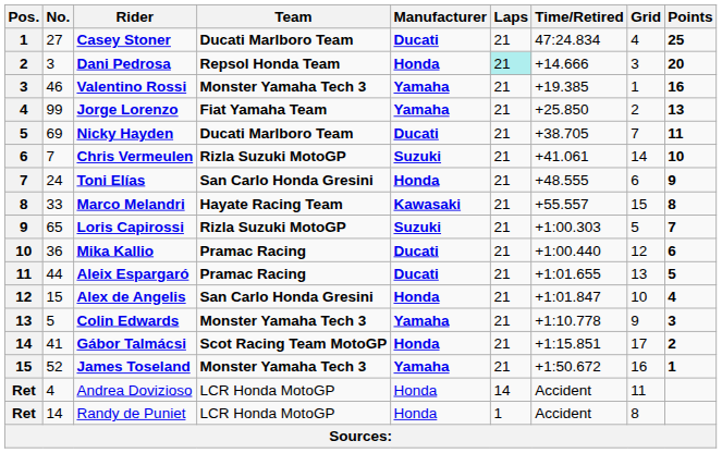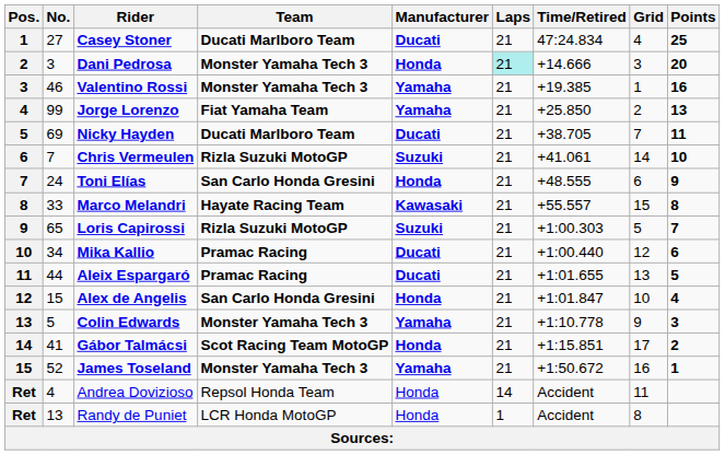 <table class="wikitable" style="font-size: 95%;">
 <tr>
 <th>Pos.</th>
 <th>No.</th>
 <th>Rider</th>
 <th>Team</th>
 <th>Manufacturer</th>
 <th>Laps</th>
 <th>Time/Retired</th>
 <th>Grid</th>
 <th>Points</th>
 </tr>
 <tr>
 <th>1</th>
 <td>27</td>
 <td> <strong><a href='#'>Casey Stoner</a></strong></td>
 <td><strong>Ducati Marlboro Team</strong></td>
 <td><strong><a href='#'>Ducati</a></strong></td>
 <td>21</td>
 <td>47:24.834</td>
 <td>4</td>
 <td><strong>25</strong></td>
 </tr>
 <tr>
 <th>2</th>
 <td>3</td>
 <td> <strong><a href='#'>Dani Pedrosa</a></strong></td>
-<td><strong>Repsol Honda Team</strong></td>
+<td><strong>Monster Yamaha Tech 3</strong></td>
 <td><strong><a href='#'>Honda</a></strong></td>
 <td style="background: paleturquoise;">21</td>
 <td>+14.666</td>
 <td>3</td>
 <td><strong>20</strong></td>
 </tr>
 <tr>
 <th>3</th>
 <td>46</td>
 <td> <strong><a href='#'>Valentino Rossi</a></strong></td>
 <td><strong>Monster Yamaha Tech 3</strong></td>
 <td><strong><a href='#'>Yamaha</a></strong></td>
 <td>21</td>
 <td>+19.385</td>
 <td>1</td>
 <td><strong>16</strong></td>
 </tr>
 <tr>
 <th>4</th>
 <td>99</td>
 <td> <strong><a href='#'>Jorge Lorenzo</a></strong></td>
 <td><strong>Fiat Yamaha Team</strong></td>
 <td><strong><a href='#'>Yamaha</a></strong></td>
 <td>21</td>
 <td>+25.850</td>
 <td>2</td>
 <td><strong>13</strong></td>
 </tr>
 <tr>
 <th>5</th>
 <td>69</td>
 <td> <strong><a href='#'>Nicky Hayden</a></strong></td>
 <td><strong>Ducati Marlboro Team</strong></td>
 <td><strong><a href='#'>Ducati</a></strong></td>
 <td>21</td>
 <td>+38.705</td>
 <td>7</td>
 <td><strong>11</strong></td>
 </tr>
 <tr>
 <th>6</th>
 <td>7</td>
 <td> <strong><a href='#'>Chris Vermeulen</a></strong></td>
 <td><strong>Rizla Suzuki MotoGP</strong></td>
 <td><strong><a href='#'>Suzuki</a></strong></td>
 <td>21</td>
 <td>+41.061</td>
 <td>14</td>
 <td><strong>10</strong></td>
 </tr>
 <tr>
 <th>7</th>
 <td>24</td>
 <td> <strong><a href='#'>Toni Elías</a></strong></td>
 <td><strong>San Carlo Honda Gresini</strong></td>
 <td><strong><a href='#'>Honda</a></strong></td>
 <td>21</td>
 <td>+48.555</td>
 <td>6</td>
 <td><strong>9</strong></td>
 </tr>
 <tr>
 <th>8</th>
 <td>33</td>
 <td> <strong><a href='#'>Marco Melandri</a></strong></td>
 <td><strong>Hayate Racing Team</strong></td>
 <td><strong><a href='#'>Kawasaki</a></strong></td>
 <td>21</td>
 <td>+55.557</td>
 <td>15</td>
 <td><strong>8</strong></td>
 </tr>
 <tr>
 <th>9</th>
 <td>65</td>
 <td> <strong><a href='#'>Loris Capirossi</a></strong></td>
 <td><strong>Rizla Suzuki MotoGP</strong></td>
 <td><strong><a href='#'>Suzuki</a></strong></td>
 <td>21</td>
 <td>+1:00.303</td>
 <td>5</td>
 <td><strong>7</strong></td>
 </tr>
 <tr>
 <th>10</th>
-<td>36</td>
+<td>34</td>
 <td> <strong><a href='#'>Mika Kallio</a></strong></td>
 <td><strong>Pramac Racing</strong></td>
 <td><strong><a href='#'>Ducati</a></strong></td>
 <td>21</td>
 <td>+1:00.440</td>
 <td>12</td>
 <td><strong>6</strong></td>
 </tr>
 <tr>
 <th>11</th>
 <td>44</td>
 <td> <strong><a href='#'>Aleix Espargaró</a></strong></td>
 <td><strong>Pramac Racing</strong></td>
 <td><strong><a href='#'>Ducati</a></strong></td>
 <td>21</td>
 <td>+1:01.655</td>
 <td>13</td>
 <td><strong>5</strong></td>
 </tr>
 <tr>
 <th>12</th>
 <td>15</td>
 <td> <strong><a href='#'>Alex de Angelis</a></strong></td>
 <td><strong>San Carlo Honda Gresini</strong></td>
 <td><strong><a href='#'>Honda</a></strong></td>
 <td>21</td>
 <td>+1:01.847</td>
 <td>10</td>
 <td><strong>4</strong></td>
 </tr>
 <tr>
 <th>13</th>
 <td>5</td>
 <td> <strong><a href='#'>Colin Edwards</a></strong></td>
 <td><strong>Monster Yamaha Tech 3</strong></td>
 <td><strong><a href='#'>Yamaha</a></strong></td>
 <td>21</td>
 <td>+1:10.778</td>
 <td>9</td>
 <td><strong>3</strong></td>
 </tr>
 <tr>
 <th>14</th>
 <td>41</td>
 <td> <strong><a href='#'>Gábor Talmácsi</a></strong></td>
 <td><strong>Scot Racing Team MotoGP</strong></td>
 <td><strong><a href='#'>Honda</a></strong></td>
 <td>21</td>
 <td>+1:15.851</td>
 <td>17</td>
 <td><strong>2</strong></td>
 </tr>
 <tr>
 <th>15</th>
 <td>52</td>
 <td> <strong><a href='#'>James Toseland</a></strong></td>
 <td><strong>Monster Yamaha Tech 3</strong></td>
 <td><strong><a href='#'>Yamaha</a></strong></td>
 <td>21</td>
 <td>+1:50.672</td>
 <td>16</td>
 <td><strong>1</strong></td>
 </tr>
 <tr>
 <th>Ret</th>
 <td>4</td>
 <td> <a href='#'>Andrea Dovizioso</a></td>
-<td>LCR Honda MotoGP</td>
+<td>Repsol Honda Team</td>
 <td><a href='#'>Honda</a></td>
 <td>14</td>
 <td>Accident</td>
 <td>11</td>
 <td></td>
 </tr>
 <tr>
 <th>Ret</th>
-<td>14</td>
+<td>13</td>
 <td> <a href='#'>Randy de Puniet</a></td>
 <td>LCR Honda MotoGP</td>
 <td><a href='#'>Honda</a></td>
 <td>1</td>
 <td>Accident</td>
 <td>8</td>
 <td></td>
 </tr>
 <tr>
 <th colspan=9>Sources: </th>
 </tr>
 </table>
